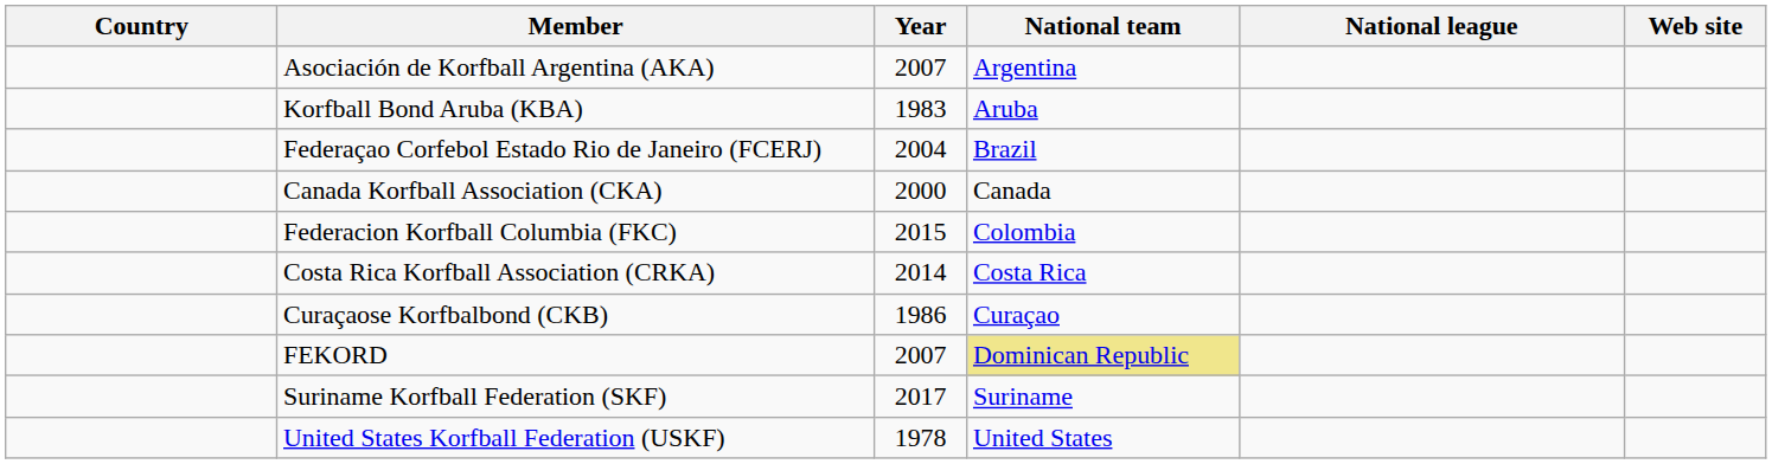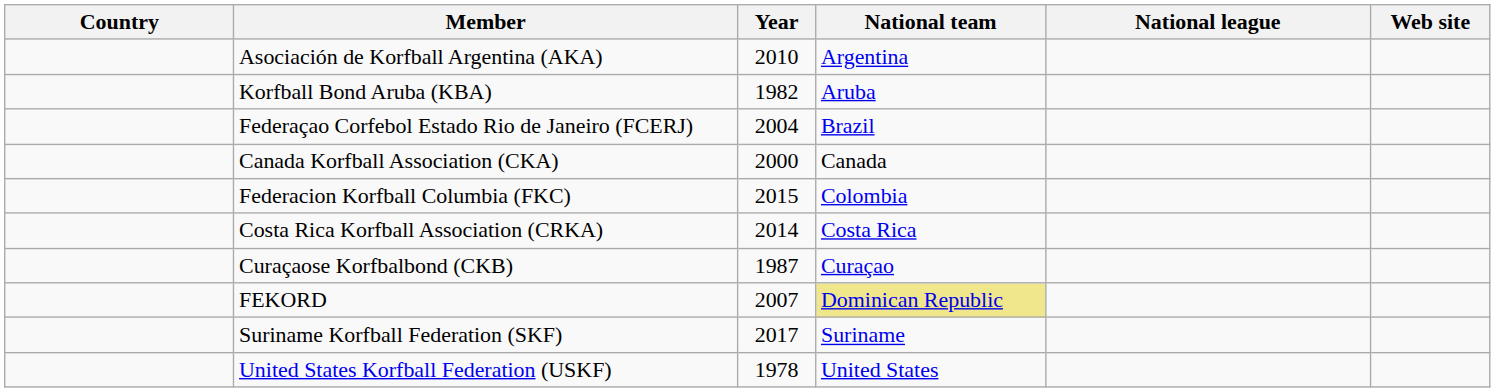 <table class="wikitable sortable">
 <tr>
 <th width=160>Country</th>
 <th width=360>Member</th>
 <th width=50>Year</th>
 <th width=160>National team</th>
 <th width=230>National league</th>
 <th width=80>Web site</th>
 </tr>
 <tr>
 <td></td>
 <td>Asociación de Korfball Argentina (AKA)</td>
-<td align=center>2007</td>
+<td align=center>2010</td>
 <td><a href='#'>Argentina</a></td>
 <td></td>
 <td align=center></td>
 </tr>
 <tr>
 <td></td>
 <td>Korfball Bond Aruba (KBA)</td>
-<td align=center>1983</td>
+<td align=center>1982</td>
 <td><a href='#'>Aruba</a></td>
 <td></td>
 <td align=center></td>
 </tr>
 <tr>
 <td></td>
 <td>Federaçao Corfebol Estado Rio de Janeiro (FCERJ)</td>
 <td align=center>2004</td>
 <td><a href='#'>Brazil</a></td>
 <td></td>
 <td align=center></td>
 </tr>
 <tr>
 <td></td>
 <td>Canada Korfball Association (CKA)</td>
 <td align=center>2000</td>
 <td>Canada</td>
 <td></td>
 <td align=center></td>
 </tr>
 <tr>
 <td></td>
 <td>Federacion Korfball Columbia (FKC)</td>
 <td align=center>2015</td>
 <td><a href='#'>Colombia</a></td>
 <td></td>
 <td align=center></td>
 </tr>
 <tr>
 <td></td>
 <td>Costa Rica Korfball Association (CRKA)</td>
 <td align=center>2014</td>
 <td><a href='#'>Costa Rica</a></td>
 <td></td>
 <td align=center></td>
 </tr>
 <tr>
 <td></td>
 <td>Curaçaose Korfbalbond (CKB)</td>
-<td align=center>1986</td>
+<td align=center>1987</td>
 <td><a href='#'>Curaçao</a></td>
 <td></td>
 <td align=center></td>
 </tr>
 <tr>
 <td></td>
 <td>FEKORD</td>
 <td align=center>2007</td>
 <td style="background: khaki;"><a href='#'>Dominican Republic</a></td>
 <td></td>
 <td align=center></td>
 </tr>
 <tr>
 <td></td>
 <td>Suriname Korfball Federation (SKF)</td>
 <td align=center>2017</td>
 <td><a href='#'>Suriname</a></td>
 <td></td>
 <td align=center></td>
 </tr>
 <tr>
 <td></td>
 <td><a href='#'>United States Korfball Federation</a> (USKF)</td>
 <td align=center>1978</td>
 <td><a href='#'>United States</a></td>
 <td></td>
 <td align=center></td>
 </tr>
 </table>
